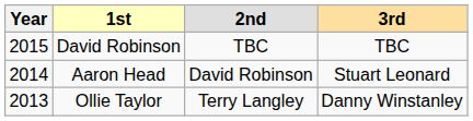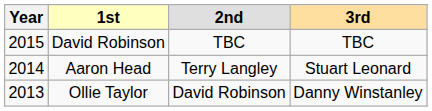 <table class="wikitable" style="font-size:85%; text-align:center">
 <tr>
 <th>Year</th>
 <td style="background-color:#ffffbf"> <strong>1st</strong> </td>
 <td style="background-color:#dfdfdf"> <strong>2nd</strong> </td>
 <td style="background-color:#ffdf9f"> <strong>3rd</strong> </td>
 </tr>
 <tr>
 <td>2015</td>
 <td>David Robinson</td>
 <td>TBC</td>
 <td>TBC</td>
 </tr>
 <tr>
 <td>2014</td>
 <td>Aaron Head</td>
-<td>David Robinson</td>
+<td>Terry Langley</td>
 <td>Stuart Leonard</td>
 </tr>
 <tr>
 <td>2013</td>
 <td>Ollie Taylor</td>
-<td>Terry Langley</td>
+<td>David Robinson</td>
 <td>Danny Winstanley</td>
 </tr>
 </table>
